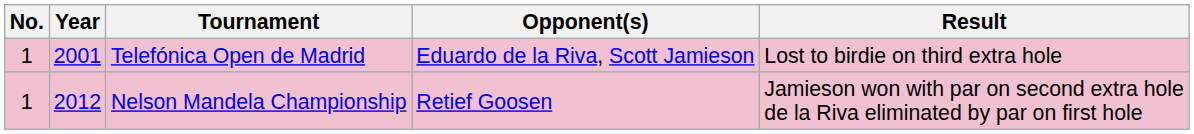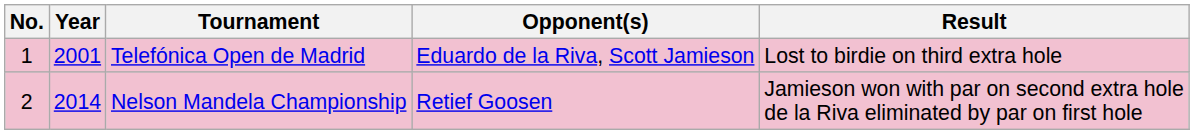 <table class="wikitable" style="font-size:95%;">
 <tr>
 <th>No.</th>
 <th>Year</th>
 <th>Tournament</th>
 <th>Opponent(s)</th>
 <th>Result</th>
 </tr>
 <tr style="background:#F2C1D1;">
 <td align=center>1</td>
 <td><a href='#'>2001</a></td>
 <td><a href='#'>Telefónica Open de Madrid</a></td>
 <td> <a href='#'>Eduardo de la Riva</a>,  <a href='#'>Scott Jamieson</a></td>
 <td>Lost to birdie on third extra hole</td>
 </tr>
 <tr style="background:#F2C1D1;">
-<td align=center>1</td>
-<td><a href='#'>2012</a></td>
+<td align=center>2</td>
+<td><a href='#'>2014</a></td>
 <td><a href='#'>Nelson Mandela Championship</a></td>
 <td> <a href='#'>Retief Goosen</a></td>
 <td>Jamieson won with par on second extra hole<br>de la Riva eliminated by par on first hole</td>
 </tr>
 </table>
